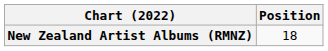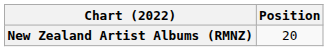 <table class="wikitable sortable plainrowheaders">
 <tr>
 <th>Chart (2022)</th>
 <th>Position</th>
 </tr>
 <tr>
 <th scope="row">New Zealand Artist Albums (RMNZ)</th>
-<td style="text-align:center;">18</td>
+<td style="text-align:center;">20</td>
 </tr>
 </table>
